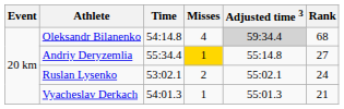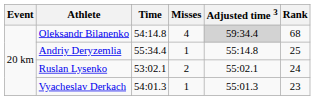 <table class="wikitable" style="font-size:90%">
 <tr>
 <th>Event</th>
 <th>Athlete</th>
 <th>Time</th>
 <th>Misses</th>
 <th>Adjusted time <sup>3</sup></th>
 <th>Rank</th>
 </tr>
 <tr>
 <td rowspan="4">20 km</td>
 <td><a href='#'>Oleksandr Bilanenko</a></td>
 <td align="center">54:14.8</td>
 <td align="center">4</td>
 <td align="center" style="background: lightgrey;">59:34.4</td>
 <td align="center">68</td>
 </tr>
 <tr>
 <td><a href='#'>Andriy Deryzemlia</a></td>
 <td align="center">55:34.4</td>
-<td align="center" style="background: gold;">1</td>
+<td align="center">1</td>
 <td align="center">55:14.8</td>
-<td align="center">27</td>
+<td align="center">25</td>
 </tr>
 <tr>
 <td><a href='#'>Ruslan Lysenko</a></td>
 <td align="center">53:02.1</td>
 <td align="center">2</td>
 <td align="center">55:02.1</td>
 <td align="center">24</td>
 </tr>
 <tr>
 <td><a href='#'>Vyacheslav Derkach</a></td>
 <td align="center">54:01.3</td>
 <td align="center">1</td>
 <td align="center">55:01.3</td>
-<td align="center">21</td>
+<td align="center">23</td>
 </tr>
 </table>
